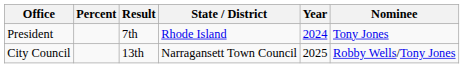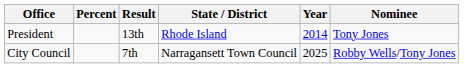 <table class="wikitable">
 <tr>
 <th>Office</th>
 <th>Percent</th>
 <th>Result</th>
 <th>State / District</th>
 <th>Year</th>
 <th>Nominee</th>
 </tr>
 <tr>
 <td>President</td>
 <td></td>
-<td><div>7th</div></td>
+<td><div>13th</div></td>
 <td><a href='#'>Rhode Island</a></td>
-<td><a href='#'>2024</a></td>
+<td><a href='#'>2014</a></td>
 <td><a href='#'>Tony Jones</a></td>
 </tr>
 <tr>
 <td>City Council</td>
 <td><div></div></td>
-<td><div>13th</div></td>
+<td><div>7th</div></td>
 <td>Narragansett Town Council</td>
 <td>2025</td>
 <td><a href='#'>Robby Wells</a>/<a href='#'>Tony Jones</a></td>
 </tr>
 </table>
